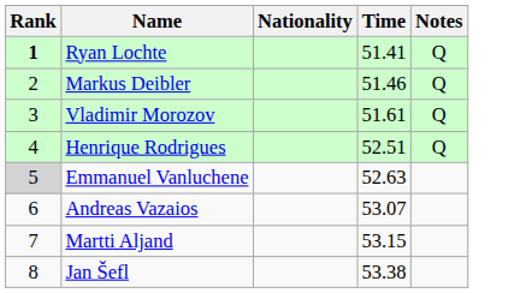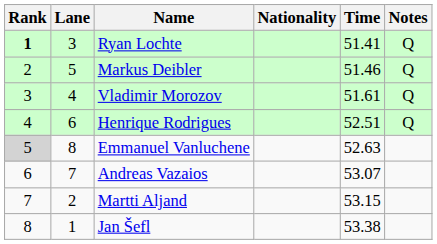 <table class="wikitable sortable" style="text-align:center">
 <tr>
 <th>Rank</th>
+<th>Lane</th>
 <th>Name</th>
 <th>Nationality</th>
 <th>Time</th>
 <th>Notes</th>
 </tr>
 <tr bgcolor=ccffcc>
 <td><strong>1</strong></td>
+<td>3</td>
 <td align=left><a href='#'>Ryan Lochte</a></td>
 <td align=left></td>
 <td>51.41</td>
 <td>Q</td>
 </tr>
 <tr bgcolor=ccffcc>
 <td>2</td>
+<td>5</td>
 <td align=left><a href='#'>Markus Deibler</a></td>
 <td align=left></td>
 <td>51.46</td>
 <td>Q</td>
 </tr>
 <tr bgcolor=ccffcc>
 <td>3</td>
+<td>4</td>
 <td align=left><a href='#'>Vladimir Morozov</a></td>
 <td align=left></td>
 <td>51.61</td>
 <td>Q</td>
 </tr>
 <tr bgcolor=ccffcc>
 <td>4</td>
+<td>6</td>
 <td align=left><a href='#'>Henrique Rodrigues</a></td>
 <td align=left></td>
 <td>52.51</td>
 <td>Q</td>
 </tr>
 <tr>
 <td style="background: lightgrey;">5</td>
+<td>8</td>
 <td align=left><a href='#'>Emmanuel Vanluchene</a></td>
 <td align=left></td>
 <td>52.63</td>
 <td></td>
 </tr>
 <tr>
 <td>6</td>
+<td>7</td>
 <td align=left><a href='#'>Andreas Vazaios</a></td>
 <td align=left></td>
 <td>53.07</td>
 <td></td>
 </tr>
 <tr>
 <td>7</td>
+<td>2</td>
 <td align=left><a href='#'>Martti Aljand</a></td>
 <td align=left></td>
 <td>53.15</td>
 <td></td>
 </tr>
 <tr>
 <td>8</td>
+<td>1</td>
 <td align=left><a href='#'>Jan Šefl</a></td>
 <td align=left></td>
 <td>53.38</td>
 <td></td>
 </tr>
 </table>
